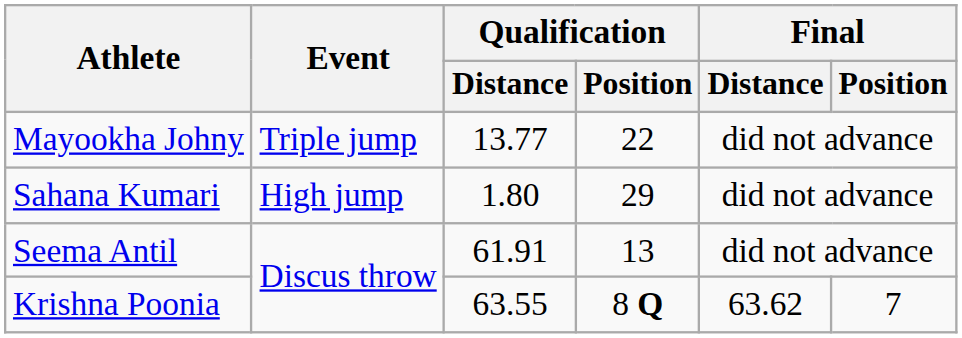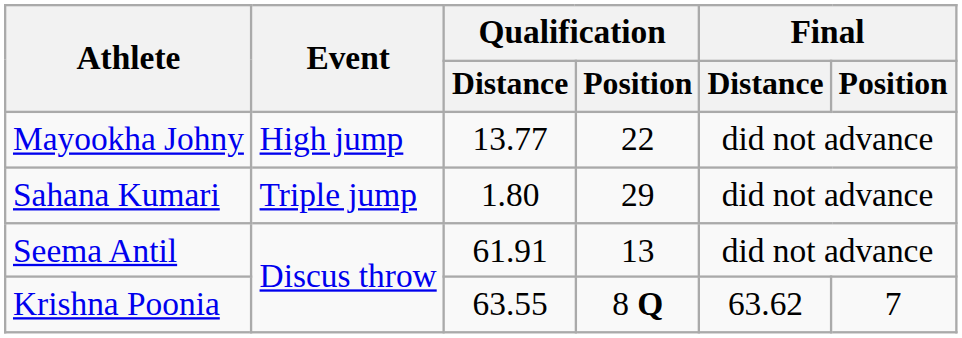 <table class=wikitable style="font-size:90%">
 <tr>
 <th rowspan=2>Athlete</th>
 <th rowspan=2>Event</th>
 <th colspan="2">Qualification</th>
 <th colspan="2">Final</th>
 </tr>
 <tr style="font-size:95%">
 <th>Distance</th>
 <th>Position</th>
 <th>Distance</th>
 <th>Position</th>
 </tr>
 <tr align=center>
 <td align=left><a href='#'>Mayookha Johny</a></td>
-<td align=left><a href='#'>Triple jump</a></td>
+<td align=left><a href='#'>High jump</a></td>
 <td>13.77</td>
 <td>22</td>
 <td colspan=2>did not advance</td>
 </tr>
 <tr align=center>
 <td align=left><a href='#'>Sahana Kumari</a></td>
-<td align=left><a href='#'>High jump</a></td>
+<td align=left><a href='#'>Triple jump</a></td>
 <td>1.80</td>
 <td>29</td>
 <td colspan=2>did not advance</td>
 </tr>
 <tr align=center>
 <td align=left><a href='#'>Seema Antil</a></td>
 <td style="text-align:left;" rowspan="2"><a href='#'>Discus throw</a></td>
 <td>61.91</td>
 <td>13</td>
 <td colspan=2>did not advance</td>
 </tr>
 <tr align=center>
 <td align=left><a href='#'>Krishna Poonia</a></td>
 <td>63.55</td>
 <td>8 <strong>Q</strong></td>
 <td>63.62</td>
 <td>7</td>
 </tr>
 </table>
